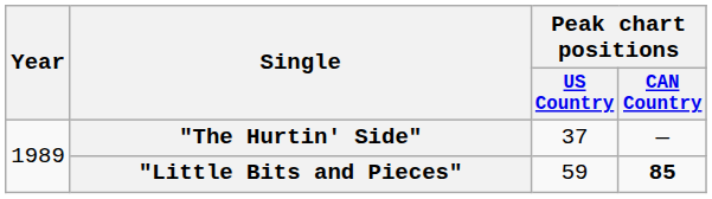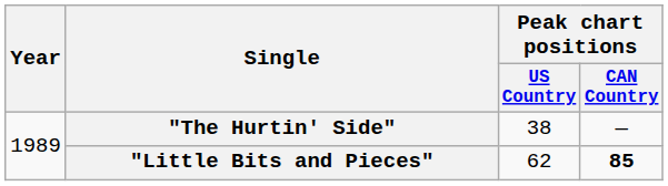 <table class="wikitable plainrowheaders" style="text-align:center;">
 <tr>
 <th rowspan="2">Year</th>
 <th rowspan="2" style="width:20em;">Single</th>
 <th colspan="2">Peak chart<br>positions</th>
 </tr>
 <tr style="font-size:smaller;">
 <th width="45"><a href='#'>US Country</a><br></th>
 <th width="45"><a href='#'>CAN Country</a><br></th>
 </tr>
 <tr>
 <td rowspan="2">1989</td>
 <th scope="row">"The Hurtin' Side"</th>
-<td>37</td>
+<td>38</td>
 <td>—</td>
 </tr>
 <tr>
 <th scope="row">"Little Bits and Pieces"</th>
-<td>59</td>
+<td>62</td>
 <td><strong>85</strong></td>
 </tr>
 </table>
